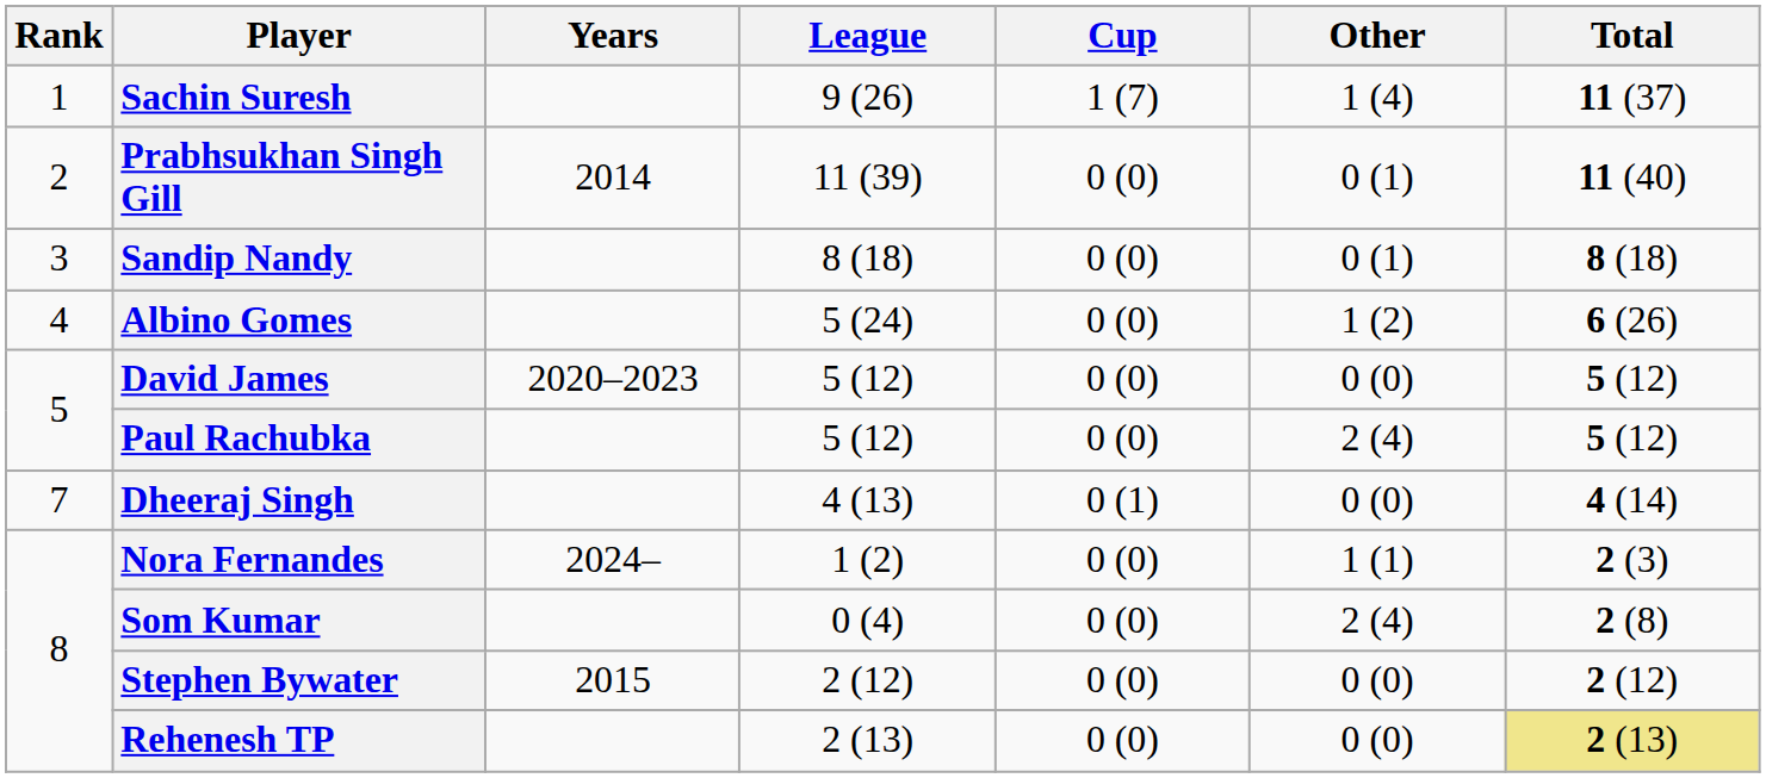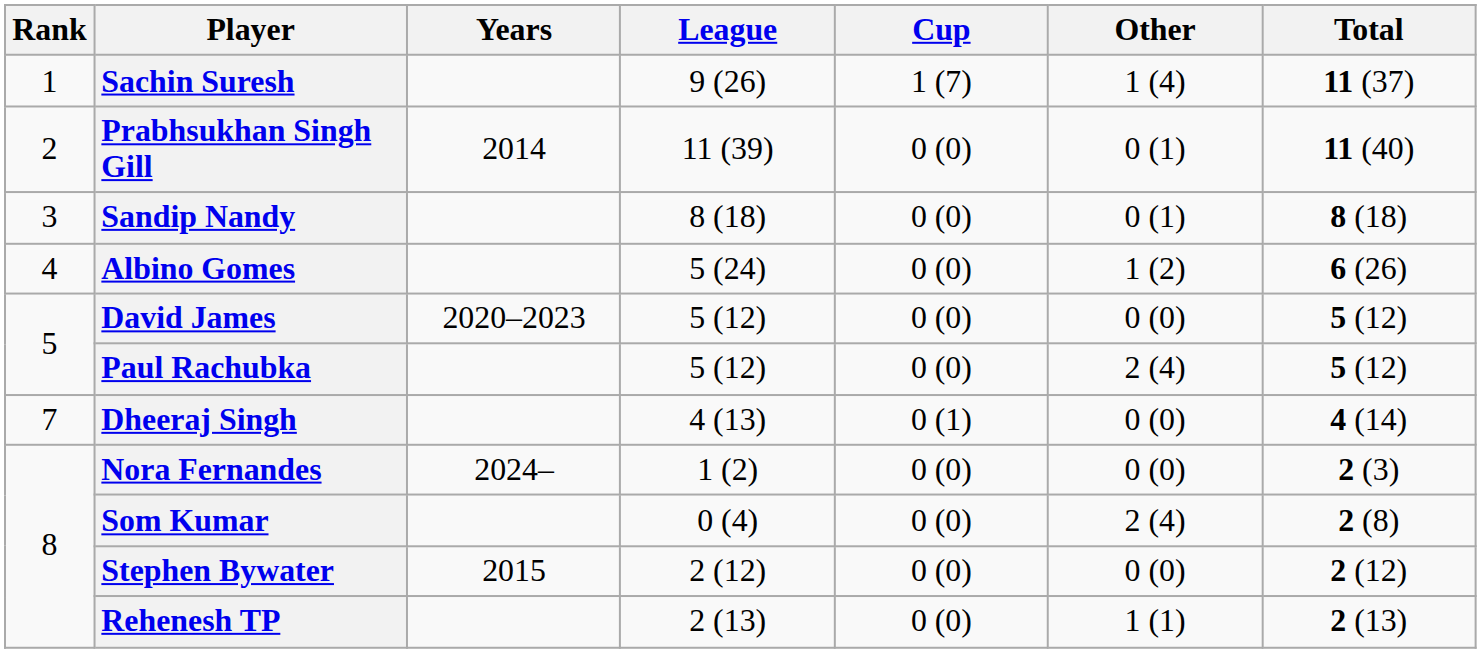 <table class="wikitable plainrowheaders sortable" style="text-align: center;">
 <tr>
 <th scope=col>Rank</th>
 <th scope=col width="150px">Player</th>
 <th scope=col width="100px">Years</th>
 <th scope=col width="100px"><a href='#'>League</a></th>
 <th scope=col width="100px"><a href='#'>Cup</a></th>
 <th scope=col width="100px">Other</th>
 <th scope=col width="100px">Total</th>
 </tr>
 <tr>
 <td>1</td>
 <th scope="row" style="text-align:left;"> <strong><a href='#'>Sachin Suresh</a></strong></th>
 <td></td>
 <td>9 (26)</td>
 <td>1 (7)</td>
 <td>1 (4)</td>
 <td><strong>11</strong> (37)</td>
 </tr>
 <tr>
 <td>2</td>
 <th scope=row style="text-align:left;"> <a href='#'>Prabhsukhan Singh Gill</a></th>
 <td>2014</td>
 <td>11 (39)</td>
 <td>0 (0)</td>
 <td>0 (1)</td>
 <td><strong>11</strong> (40)</td>
 </tr>
 <tr>
 <td>3</td>
 <th scope="row" style="text-align:left;"> <a href='#'>Sandip Nandy</a></th>
 <td></td>
 <td>8 (18)</td>
 <td>0 (0)</td>
 <td>0 (1)</td>
 <td><strong>8</strong> (18)</td>
 </tr>
 <tr>
 <td>4</td>
 <th scope="row" style="text-align:left;"> <a href='#'>Albino Gomes</a></th>
 <td></td>
 <td>5 (24)</td>
 <td>0 (0)</td>
 <td>1 (2)</td>
 <td><strong>6</strong> (26)</td>
 </tr>
 <tr>
 <td rowspan="2">5</td>
 <th scope="row" style="text-align:left;"> <a href='#'>David James</a></th>
 <td>2020–2023</td>
 <td>5 (12)</td>
 <td>0 (0)</td>
 <td>0 (0)</td>
 <td><strong>5</strong> (12)</td>
 </tr>
 <tr>
 <th scope=row style="text-align:left;"> <a href='#'>Paul Rachubka</a></th>
 <td></td>
 <td>5 (12)</td>
 <td>0 (0)</td>
 <td>2 (4)</td>
 <td><strong>5</strong> (12)</td>
 </tr>
 <tr>
 <td>7</td>
 <th scope="row" style="text-align:left;"> <a href='#'>Dheeraj Singh</a></th>
 <td></td>
 <td>4 (13)</td>
 <td>0 (1)</td>
 <td>0 (0)</td>
 <td><strong>4</strong> (14)</td>
 </tr>
 <tr>
 <td rowspan="4">8</td>
 <th scope=row style="text-align:left;"> <strong><a href='#'>Nora Fernandes</a></strong></th>
 <td>2024–</td>
 <td>1 (2)</td>
 <td>0 (0)</td>
-<td>1 (1)</td>
+<td>0 (0)</td>
 <td><strong>2</strong> (3)</td>
 </tr>
 <tr>
 <th scope="row" style="text-align:left;"> <a href='#'>Som Kumar</a></th>
 <td></td>
 <td>0 (4)</td>
 <td>0 (0)</td>
 <td>2 (4)</td>
 <td><strong>2</strong> (8)</td>
 </tr>
 <tr>
 <th scope="row" style="text-align:left;"> <a href='#'>Stephen Bywater</a></th>
 <td>2015</td>
 <td>2 (12)</td>
 <td>0 (0)</td>
 <td>0 (0)</td>
 <td><strong>2</strong> (12)</td>
 </tr>
 <tr>
 <th scope=row style="text-align:left;"> <a href='#'>Rehenesh TP</a></th>
 <td></td>
 <td>2 (13)</td>
 <td>0 (0)</td>
-<td>0 (0)</td>
-<td style="background: khaki;"><strong>2</strong> (13)</td>
+<td>1 (1)</td>
+<td><strong>2</strong> (13)</td>
 </tr>
 </table>
